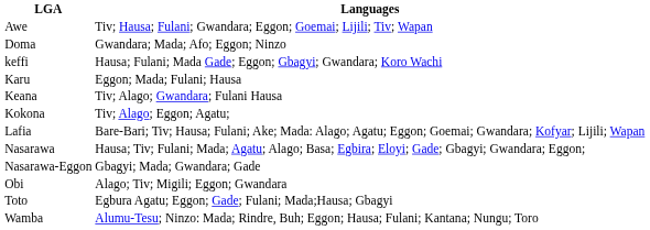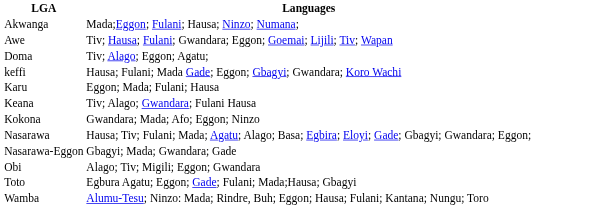 <table class=" wiki table">
 <tr>
 <th>LGA</th>
 <th>Languages</th>
+</tr>
+<tr>
+<td>Akwanga</td>
+<td>Mada;<a href='#'>Eggon</a>; <a href='#'>Fulani</a>; Hausa; <a href='#'>Ninzo</a>; <a href='#'>Numana</a>;</td>
 </tr>
 <tr>
 <td>Awe</td>
 <td>Tiv; <a href='#'>Hausa</a>; <a href='#'>Fulani</a>; Gwandara; Eggon; <a href='#'>Goemai</a>; <a href='#'>Lijili</a>; <a href='#'>Tiv</a>; <a href='#'>Wapan</a></td>
 </tr>
 <tr>
 <td>Doma</td>
-<td>Gwandara; Mada; Afo; Eggon; Ninzo</td>
+<td>Tiv; <a href='#'>Alago</a>; Eggon; Agatu;</td>
 </tr>
 <tr>
 <td>keffi</td>
 <td>Hausa; Fulani; Mada <a href='#'>Gade</a>; Eggon; <a href='#'>Gbagyi</a>; Gwandara; <a href='#'>Koro Wachi</a></td>
 </tr>
 <tr>
 <td>Karu</td>
 <td>Eggon; Mada; Fulani; Hausa</td>
 </tr>
 <tr>
 <td>Keana</td>
 <td>Tiv; Alago; <a href='#'>Gwandara</a>; Fulani Hausa</td>
 </tr>
 <tr>
 <td>Kokona</td>
-<td>Tiv; <a href='#'>Alago</a>; Eggon; Agatu;</td>
-</tr>
-<tr>
-<td>Lafia</td>
-<td>Bare-Bari; Tiv; Hausa; Fulani; Ake; Mada: Alago; Agatu; Eggon; Goemai; Gwandara; <a href='#'>Kofyar</a>; Lijili; <a href='#'>Wapan</a></td>
+<td>Gwandara; Mada; Afo; Eggon; Ninzo</td>
 </tr>
 <tr>
 <td>Nasarawa</td>
 <td>Hausa; Tiv; Fulani; Mada; <a href='#'>Agatu</a>; Alago; Basa; <a href='#'>Egbira</a>; <a href='#'>Eloyi</a>; <a href='#'>Gade</a>; Gbagyi; Gwandara; Eggon;</td>
 </tr>
 <tr>
 <td>Nasarawa-Eggon</td>
 <td>Gbagyi; Mada; Gwandara; Gade</td>
 </tr>
 <tr>
 <td>Obi</td>
 <td>Alago; Tiv; Migili; Eggon; Gwandara</td>
 </tr>
 <tr>
 <td>Toto</td>
 <td>Egbura Agatu; Eggon; <a href='#'>Gade</a>; Fulani; Mada;Hausa; Gbagyi</td>
 </tr>
 <tr>
 <td>Wamba</td>
 <td><a href='#'>Alumu-Tesu</a>; Ninzo: Mada; Rindre, Buh; Eggon; Hausa; Fulani; Kantana; Nungu; Toro</td>
 </tr>
 </table>
